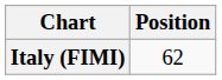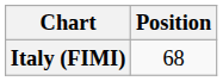 <table class="wikitable plainrowheaders" style="text-align:center;">
 <tr>
 <th>Chart</th>
 <th>Position</th>
 </tr>
 <tr>
 <th scope="row">Italy (FIMI)</th>
-<td>62</td>
+<td>68</td>
 </tr>
 </table>
